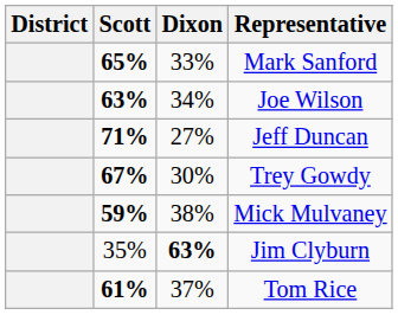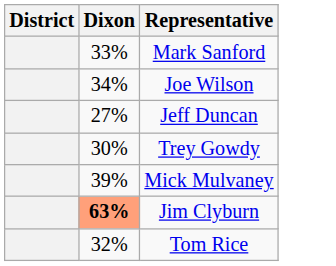 <table class=wikitable>
 <tr>
 <th>District</th>
-<th>Scott</th>
 <th>Dixon</th>
 <th>Representative</th>
 </tr>
 <tr align=center>
 <th></th>
-<td><strong>65%</strong></td>
 <td>33%</td>
 <td><a href='#'>Mark Sanford</a></td>
 </tr>
 <tr align=center>
 <th></th>
-<td><strong>63%</strong></td>
 <td>34%</td>
 <td><a href='#'>Joe Wilson</a></td>
 </tr>
 <tr align=center>
 <th></th>
-<td><strong>71%</strong></td>
 <td>27%</td>
 <td><a href='#'>Jeff Duncan</a></td>
 </tr>
 <tr align=center>
 <th></th>
-<td><strong>67%</strong></td>
 <td>30%</td>
 <td><a href='#'>Trey Gowdy</a></td>
 </tr>
 <tr align=center>
 <th></th>
-<td><strong>59%</strong></td>
-<td>38%</td>
+<td>39%</td>
 <td><a href='#'>Mick Mulvaney</a></td>
 </tr>
 <tr align=center>
 <th></th>
-<td>35%</td>
-<td><strong>63%</strong></td>
+<td style="background: lightsalmon;"><strong>63%</strong></td>
 <td><a href='#'>Jim Clyburn</a></td>
 </tr>
 <tr align=center>
 <th></th>
-<td><strong>61%</strong></td>
-<td>37%</td>
+<td>32%</td>
 <td><a href='#'>Tom Rice</a></td>
 </tr>
 </table>
